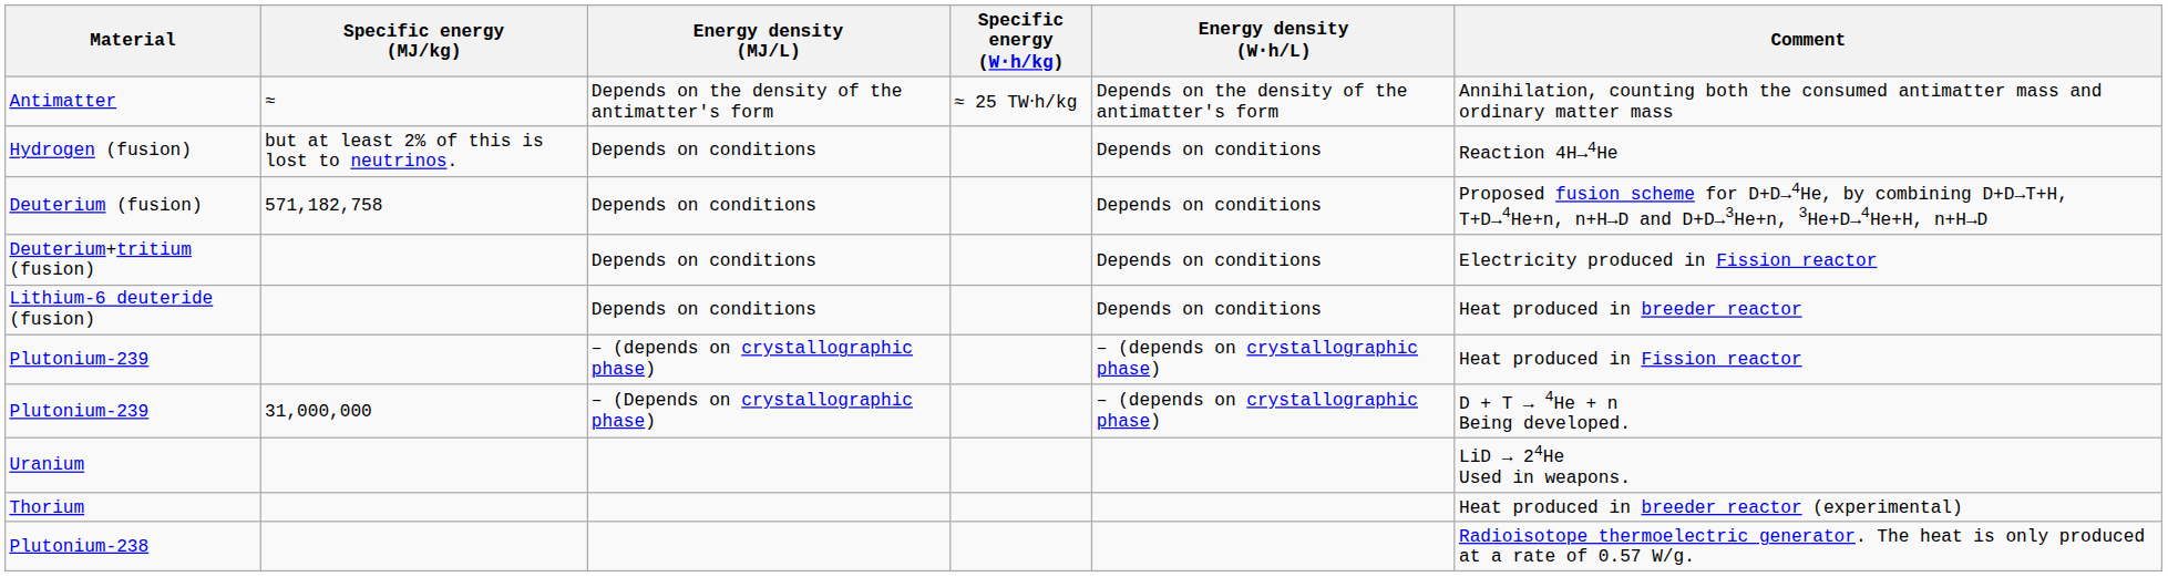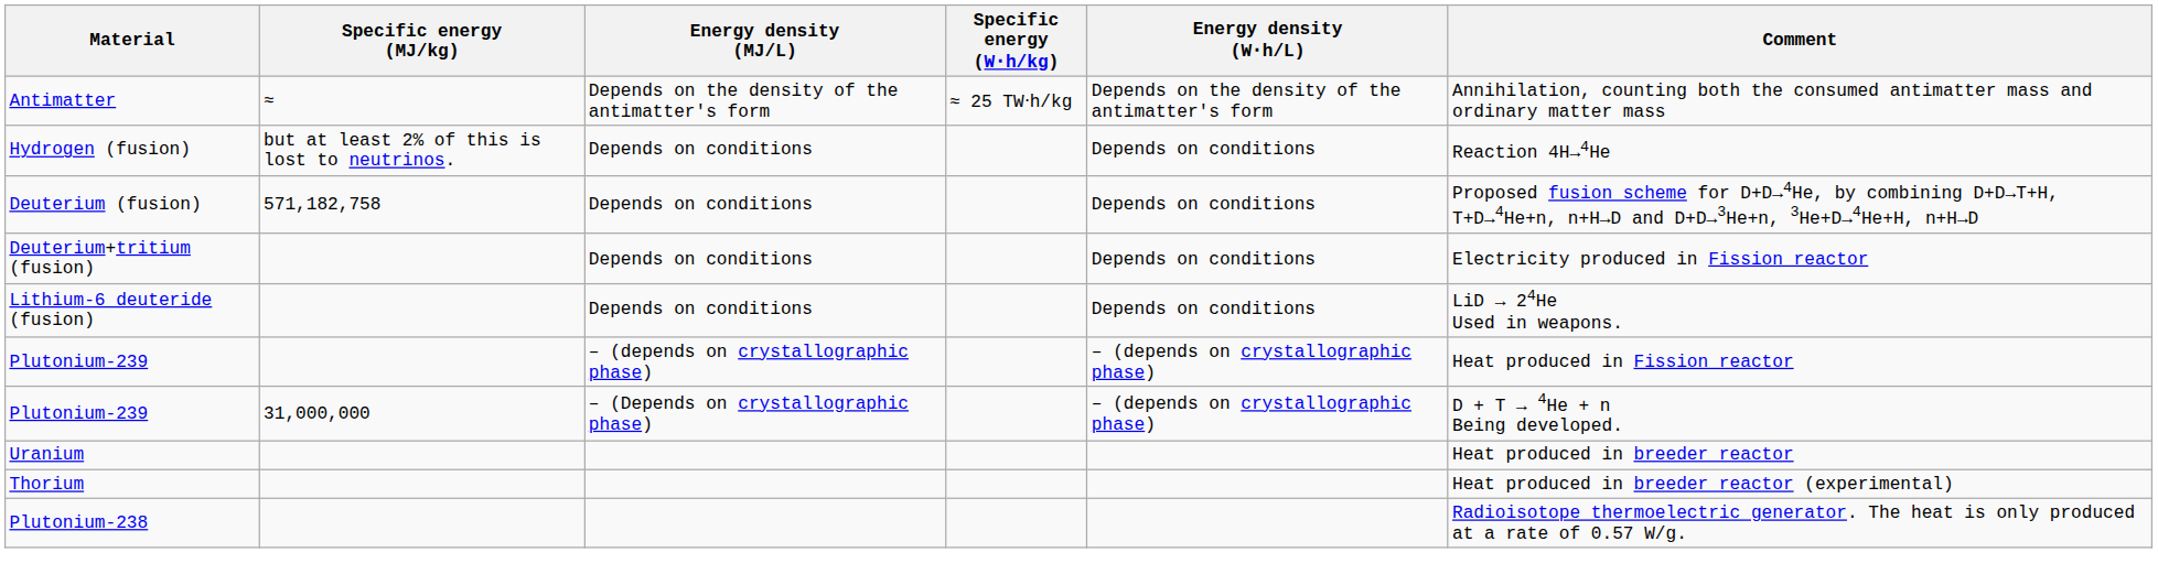 <table class="wikitable sortable sticky-header defaultright col1left col6left">
 <tr>
 <th>Material</th>
 <th data-sort-type="number">Specific energy<br>(MJ/kg)</th>
 <th data-sort-type="number">Energy density<br>(MJ/L)</th>
 <th data-sort-type="number">Specific energy<br>(<a href='#'>W⋅h/kg</a>)</th>
 <th data-sort-type="number">Energy density<br>(W⋅h/L)</th>
 <th>Comment</th>
 </tr>
 <tr>
 <td><a href='#'>Antimatter</a></td>
 <td> ≈ </td>
 <td>Depends on the density of the antimatter's form</td>
 <td> ≈ 25 TW⋅h/kg</td>
 <td>Depends on the density of the antimatter's form</td>
 <td>Annihilation, counting both the consumed antimatter mass and ordinary matter mass</td>
 </tr>
 <tr>
 <td><a href='#'>Hydrogen</a> (fusion)</td>
 <td data-sort-value="639,780,320"> but at least 2% of this is lost to <a href='#'>neutrinos</a>.</td>
 <td>Depends on conditions</td>
 <td data-sort-value="177,716,755,600"></td>
 <td>Depends on conditions</td>
 <td>Reaction 4H→<sup>4</sup>He</td>
 </tr>
 <tr>
 <td><a href='#'>Deuterium</a> (fusion)<br></td>
 <td data-sort-value="571,182,758">571,182,758</td>
 <td>Depends on conditions</td>
 <td data-sort-value="158,661,876,600"></td>
 <td>Depends on conditions</td>
 <td>Proposed <a href='#'>fusion scheme</a> for D+D→<sup>4</sup>He, by combining D+D→T+H, T+D→<sup>4</sup>He+n, n+H→D and D+D→<sup>3</sup>He+n, <sup>3</sup>He+D→<sup>4</sup>He+H, n+H→D</td>
 </tr>
 <tr>
 <td><a href='#'>Deuterium</a>+<a href='#'>tritium</a> (fusion)</td>
 <td data-sort-value="337,387,388"></td>
 <td>Depends on conditions</td>
 <td data-sort-value="93,718,718,800"></td>
 <td>Depends on conditions</td>
 <td>Electricity produced in <a href='#'>Fission reactor</a></td>
 </tr>
 <tr>
 <td><a href='#'>Lithium-6 deuteride</a> (fusion)</td>
 <td data-sort-value="268,848,415"></td>
 <td>Depends on conditions</td>
 <td data-sort-value="74,680,115,100"></td>
 <td>Depends on conditions</td>
-<td>Heat produced in <a href='#'>breeder reactor</a></td>
+<td>LiD → 2<sup>4</sup>He<br>Used in weapons.</td>
 </tr>
 <tr>
 <td><a href='#'>Plutonium-239</a></td>
 <td></td>
 <td data-sort-value="1660494600">– (depends on <a href='#'>crystallographic phase</a>)</td>
 <td></td>
 <td data-sort-value="461248500000">– (depends on <a href='#'>crystallographic phase</a>)</td>
 <td>Heat produced in <a href='#'>Fission reactor</a></td>
 </tr>
 <tr>
 <td><a href='#'>Plutonium-239</a></td>
 <td>31,000,000</td>
 <td data-sort-value="615660000">– (Depends on <a href='#'>crystallographic phase</a>)</td>
 <td></td>
 <td data-sort-value="171016670000">– (depends on <a href='#'>crystallographic phase</a>)</td>
 <td>D + T → <sup>4</sup>He + n<br>Being developed.</td>
 </tr>
 <tr>
 <td><a href='#'>Uranium</a></td>
 <td data-sort-value="80,620,000"></td>
 <td data-sort-value="1,539,842,000"></td>
 <td></td>
 <td></td>
-<td>LiD → 2<sup>4</sup>He<br>Used in weapons.</td>
+<td>Heat produced in <a href='#'>breeder reactor</a></td>
 </tr>
 <tr>
 <td><a href='#'>Thorium</a></td>
 <td data-sort-value="79,420,000"></td>
 <td data-sort-value="929,214,000"></td>
 <td></td>
 <td></td>
 <td>Heat produced in <a href='#'>breeder reactor</a> (experimental)</td>
 </tr>
 <tr>
 <td><a href='#'>Plutonium-238</a></td>
 <td></td>
 <td></td>
 <td></td>
 <td></td>
 <td><a href='#'>Radioisotope thermoelectric generator</a>. The heat is only produced at a rate of 0.57 W/g.</td>
 </tr>
 </table>
